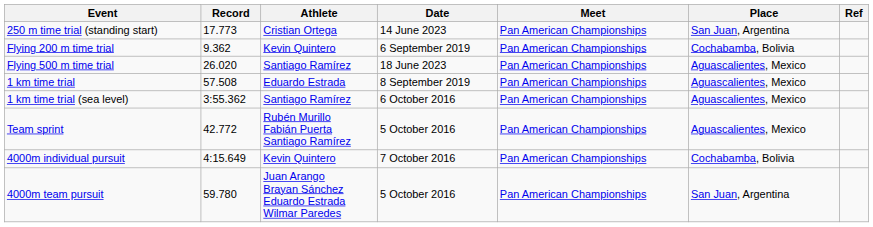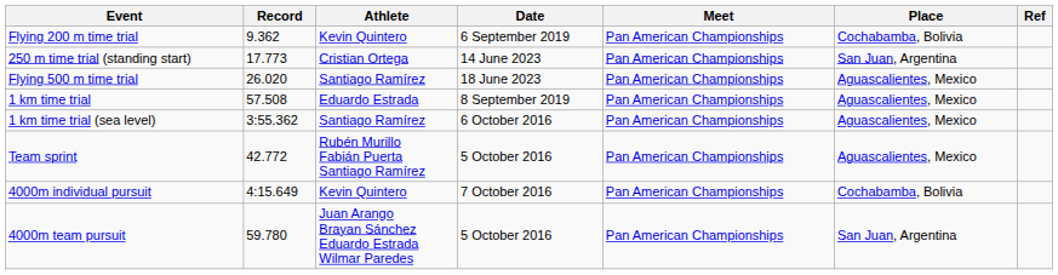 <table class="wikitable" style="font-size:95%; width: 95%;">
 <tr>
 <th>Event</th>
 <th>Record</th>
 <th>Athlete</th>
 <th>Date</th>
 <th>Meet</th>
 <th>Place</th>
 <th>Ref</th>
 </tr>
 <tr>
+<td><a href='#'>Flying 200 m time trial</a></td>
+<td>9.362</td>
+<td><a href='#'>Kevin Quintero</a></td>
+<td>6 September 2019</td>
+<td><a href='#'>Pan American Championships</a></td>
+<td><a href='#'>Cochabamba</a>, Bolivia</td>
+<td></td>
+</tr>
+<tr>
 <td><a href='#'>250 m time trial</a> (standing start)</td>
 <td>17.773</td>
 <td><a href='#'>Cristian Ortega</a></td>
 <td>14 June 2023</td>
 <td><a href='#'>Pan American Championships</a></td>
 <td><a href='#'>San Juan</a>, Argentina</td>
-<td></td>
-</tr>
-<tr>
-<td><a href='#'>Flying 200 m time trial</a></td>
-<td>9.362</td>
-<td><a href='#'>Kevin Quintero</a></td>
-<td>6 September 2019</td>
-<td><a href='#'>Pan American Championships</a></td>
-<td><a href='#'>Cochabamba</a>, Bolivia</td>
 <td></td>
 </tr>
 <tr>
 <td><a href='#'>Flying 500 m time trial</a></td>
 <td>26.020</td>
 <td><a href='#'>Santiago Ramírez</a></td>
 <td>18 June 2023</td>
 <td><a href='#'>Pan American Championships</a></td>
 <td><a href='#'>Aguascalientes</a>, Mexico</td>
 <td></td>
 </tr>
 <tr>
 <td><a href='#'>1 km time trial</a></td>
 <td>57.508</td>
 <td><a href='#'>Eduardo Estrada</a></td>
 <td>8 September 2019</td>
 <td><a href='#'>Pan American Championships</a></td>
 <td><a href='#'>Aguascalientes</a>, Mexico</td>
 <td></td>
 </tr>
 <tr>
 <td><a href='#'>1 km time trial</a> (sea level)</td>
 <td>3:55.362</td>
 <td><a href='#'>Santiago Ramírez</a></td>
 <td>6 October 2016</td>
 <td><a href='#'>Pan American Championships</a></td>
 <td><a href='#'>Aguascalientes</a>, Mexico</td>
 <td></td>
 </tr>
 <tr>
 <td><a href='#'>Team sprint</a></td>
 <td>42.772</td>
 <td><a href='#'>Rubén Murillo</a><br><a href='#'>Fabián Puerta</a><br><a href='#'>Santiago Ramírez</a></td>
 <td>5 October 2016</td>
 <td><a href='#'>Pan American Championships</a></td>
 <td><a href='#'>Aguascalientes</a>, Mexico</td>
 <td></td>
 </tr>
 <tr>
 <td><a href='#'>4000m individual pursuit</a></td>
 <td>4:15.649</td>
 <td><a href='#'>Kevin Quintero</a></td>
 <td>7 October 2016</td>
 <td><a href='#'>Pan American Championships</a></td>
 <td><a href='#'>Cochabamba</a>, Bolivia</td>
 <td></td>
 </tr>
 <tr>
 <td><a href='#'>4000m team pursuit</a></td>
 <td>59.780</td>
 <td><a href='#'>Juan Arango</a><br><a href='#'>Brayan Sánchez</a><br><a href='#'>Eduardo Estrada</a><br><a href='#'>Wilmar Paredes</a></td>
 <td>5 October 2016</td>
 <td><a href='#'>Pan American Championships</a></td>
 <td><a href='#'>San Juan</a>, Argentina</td>
 <td></td>
 </tr>
 </table>
